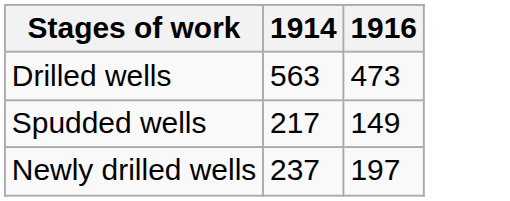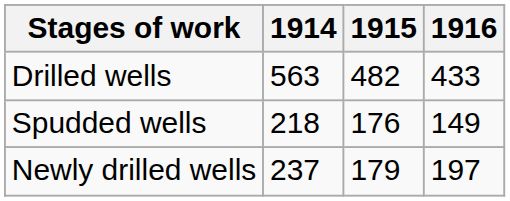 <table class="wikitable">
 <tr>
 <th>Stages of work</th>
 <th>1914</th>
+<th>1915</th>
 <th>1916</th>
 </tr>
 <tr>
 <td>Drilled wells</td>
 <td>563</td>
-<td>473</td>
+<td>482</td>
+<td>433</td>
 </tr>
 <tr>
 <td>Spudded wells</td>
-<td>217</td>
+<td>218</td>
+<td>176</td>
 <td>149</td>
 </tr>
 <tr>
 <td>Newly drilled wells</td>
 <td>237</td>
+<td>179</td>
 <td>197</td>
 </tr>
 </table>
